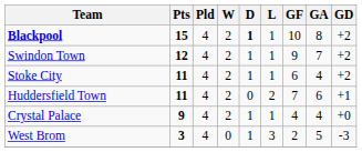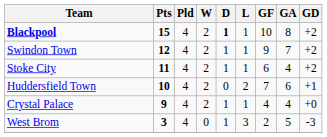 <table class="wikitable" style="text-align: center;">
 <tr>
 <th width="200">Team</th>
 <th width="20" abbr="Points">Pts</th>
 <th width="20" abbr="Played">Pld</th>
 <th width="20" abbr="Won">W</th>
 <th width="20" abbr="Drawn">D</th>
 <th width="20" abbr="Lost">L</th>
 <th width="20" abbr="Goals for">GF</th>
 <th width="20" abbr="Goals against">GA</th>
 <th width="20" abbr="Goal difference">GD</th>
 </tr>
 <tr>
 <td style="text-align:left;"><strong><a href='#'>Blackpool</a></strong></td>
 <td><strong>15</strong></td>
 <td>4</td>
 <td>2</td>
 <td><strong>1</strong></td>
 <td>1</td>
 <td>10</td>
 <td>8</td>
 <td>+2</td>
 </tr>
 <tr>
 <td style="text-align:left;"><a href='#'>Swindon Town</a></td>
 <td><strong>12</strong></td>
 <td>4</td>
 <td>2</td>
 <td>1</td>
 <td>1</td>
 <td>9</td>
 <td>7</td>
 <td>+2</td>
 </tr>
 <tr>
 <td style="text-align:left;"><a href='#'>Stoke City</a></td>
 <td><strong>11</strong></td>
 <td>4</td>
 <td>2</td>
 <td>1</td>
 <td>1</td>
 <td>6</td>
 <td>4</td>
 <td>+2</td>
 </tr>
 <tr>
 <td style="text-align:left;"><a href='#'>Huddersfield Town</a></td>
-<td><strong>11</strong></td>
+<td><strong>10</strong></td>
 <td>4</td>
 <td>2</td>
 <td>0</td>
 <td>2</td>
 <td>7</td>
 <td>6</td>
 <td>+1</td>
 </tr>
 <tr>
 <td style="text-align:left;"><a href='#'>Crystal Palace</a></td>
 <td><strong>9</strong></td>
 <td>4</td>
 <td>2</td>
 <td>1</td>
 <td>1</td>
 <td>4</td>
 <td>4</td>
 <td>+0</td>
 </tr>
 <tr>
 <td style="text-align:left;"><a href='#'>West Brom</a></td>
 <td><strong>3</strong></td>
 <td>4</td>
 <td>0</td>
 <td>1</td>
 <td>3</td>
 <td>2</td>
 <td>5</td>
 <td>-3</td>
 </tr>
 <tr>
 </tr>
 </table>
